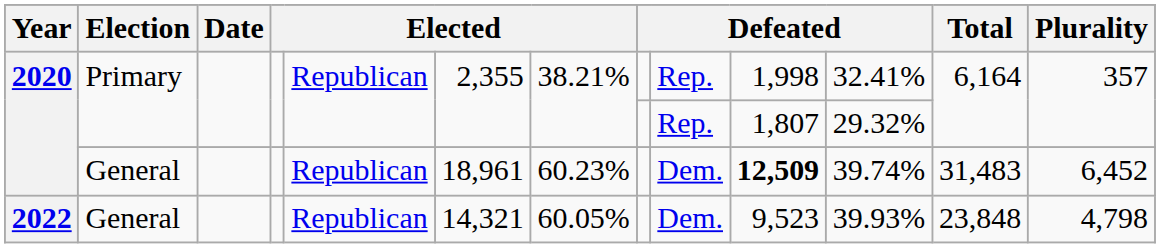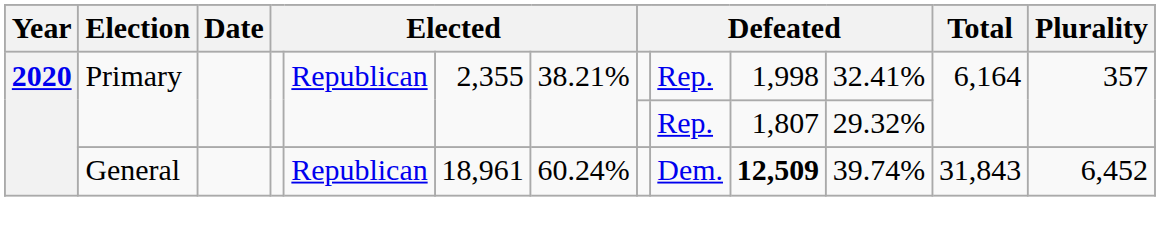 <table class="wikitable">
 <tr>
 <th>Year</th>
 <th>Election</th>
 <th>Date</th>
 <th colspan="4">Elected</th>
 <th colspan="4">Defeated</th>
 <th>Total</th>
 <th>Plurality</th>
 </tr>
 <tr>
 <th rowspan="3" valign="top"><a href='#'>2020</a></th>
 <td rowspan="2" valign="top">Primary</td>
 <td rowspan="2" valign="top"></td>
 <td rowspan="2" valign="top"></td>
 <td valign="top" rowspan="2" ><a href='#'>Republican</a></td>
 <td rowspan="2" align="right" valign="top">2,355</td>
 <td rowspan="2" align="right" valign="top">38.21%</td>
 <td valign="top"></td>
 <td valign="top" ><a href='#'>Rep.</a></td>
 <td align="right" valign="top">1,998</td>
 <td align="right" valign="top">32.41%</td>
 <td rowspan="2" align="right" valign="top">6,164</td>
 <td rowspan="2" align="right" valign="top">357</td>
 </tr>
 <tr>
 <td valign="top"></td>
 <td valign="top" ><a href='#'>Rep.</a></td>
 <td align="right" valign="top">1,807</td>
 <td align="right" valign="top">29.32%</td>
 </tr>
 <tr>
 <td valign="top">General</td>
 <td valign="top"></td>
 <td valign="top"></td>
 <td valign="top" ><a href='#'>Republican</a></td>
 <td align="right" valign="top">18,961</td>
-<td align="right" valign="top">60.23%</td>
+<td align="right" valign="top">60.24%</td>
 <td valign="top"></td>
 <td valign="top" ><a href='#'>Dem.</a></td>
 <td align="right" valign="top"><strong>12,509</strong></td>
 <td align="right" valign="top">39.74%</td>
-<td align="right" valign="top">31,483</td>
+<td align="right" valign="top">31,843</td>
 <td align="right" valign="top">6,452</td>
 </tr>
-<tr>
-<th valign="top"><a href='#'>2022</a></th>
-<td valign="top">General</td>
-<td valign="top"></td>
-<td valign="top"></td>
-<td valign="top" ><a href='#'>Republican</a></td>
-<td align="right" valign="top">14,321</td>
-<td align="right" valign="top">60.05%</td>
-<td></td>
-<td valign="top" ><a href='#'>Dem.</a></td>
-<td align="right" valign="top">9,523</td>
-<td align="right" valign="top">39.93%</td>
-<td align="right" valign="top">23,848</td>
-<td align="right" valign="top">4,798</td>
-</tr>
 </table>
